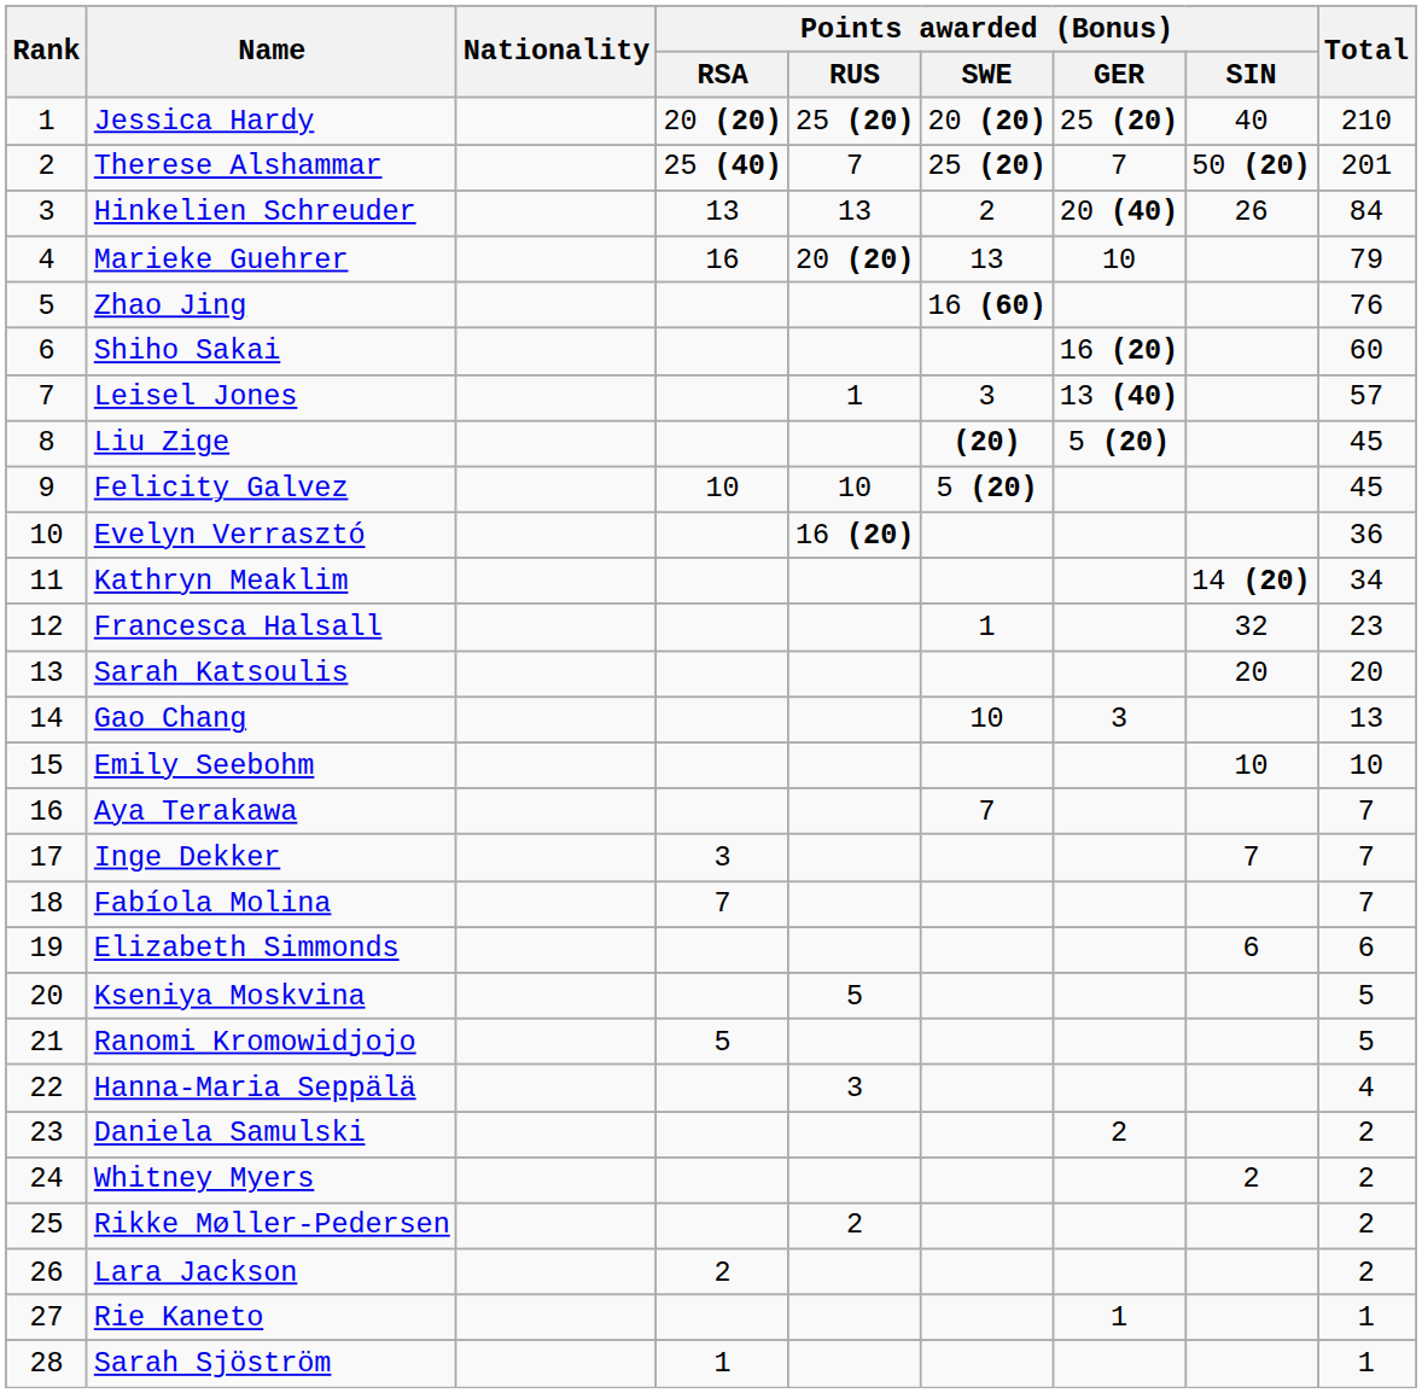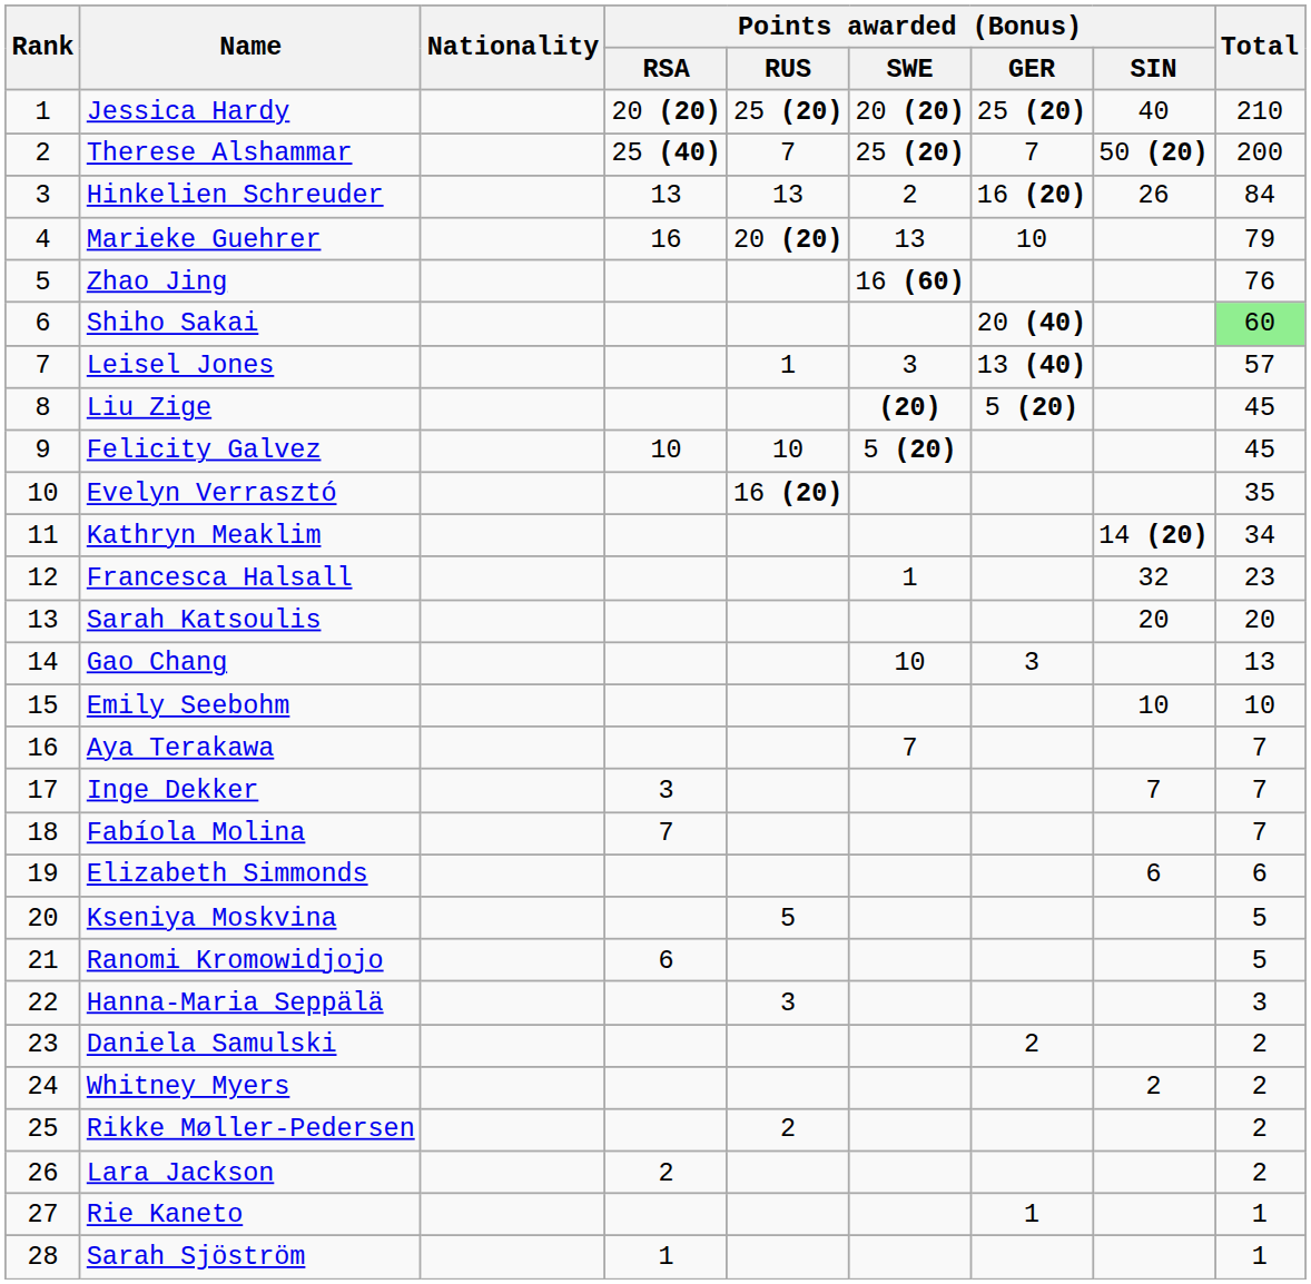 <table class="wikitable" style="text-align:center;">
 <tr>
 <th rowspan="2">Rank</th>
 <th rowspan="2">Name</th>
 <th rowspan="2">Nationality</th>
 <th colspan="5">Points awarded (Bonus)</th>
 <th rowspan="2">Total</th>
 </tr>
 <tr>
 <th>RSA</th>
 <th>RUS</th>
 <th>SWE</th>
 <th>GER</th>
 <th>SIN</th>
 </tr>
 <tr>
 <td>1</td>
 <td align="left"><a href='#'>Jessica Hardy</a></td>
 <td align="left"></td>
 <td>20 <strong>(20)</strong></td>
 <td>25 <strong>(20)</strong></td>
 <td>20 <strong>(20)</strong></td>
 <td>25 <strong>(20)</strong></td>
 <td>40</td>
 <td>210</td>
 </tr>
 <tr>
 <td>2</td>
 <td align="left"><a href='#'>Therese Alshammar</a></td>
 <td align="left"></td>
 <td>25 <strong>(40)</strong></td>
 <td>7</td>
 <td>25 <strong>(20)</strong></td>
 <td>7</td>
 <td>50 <strong>(20)</strong></td>
-<td>201</td>
+<td>200</td>
 </tr>
 <tr>
 <td>3</td>
 <td align="left"><a href='#'>Hinkelien Schreuder</a></td>
 <td align="left"></td>
 <td>13</td>
 <td>13</td>
 <td>2</td>
-<td>20 <strong>(40)</strong></td>
+<td>16 <strong>(20)</strong></td>
 <td>26</td>
 <td>84</td>
 </tr>
 <tr>
 <td>4</td>
 <td align="left"><a href='#'>Marieke Guehrer</a></td>
 <td align="left"></td>
 <td>16</td>
 <td>20 <strong>(20)</strong></td>
 <td>13</td>
 <td>10</td>
 <td></td>
 <td>79</td>
 </tr>
 <tr>
 <td>5</td>
 <td align="left"><a href='#'>Zhao Jing</a></td>
 <td align="left"></td>
 <td></td>
 <td></td>
 <td>16 <strong>(60)</strong></td>
 <td></td>
 <td></td>
 <td>76</td>
 </tr>
 <tr>
 <td>6</td>
 <td align="left"><a href='#'>Shiho Sakai</a></td>
 <td align="left"></td>
 <td></td>
 <td></td>
 <td></td>
-<td>16 <strong>(20)</strong></td>
+<td>20 <strong>(40)</strong></td>
 <td></td>
-<td>60</td>
+<td style="background: lightgreen;">60</td>
 </tr>
 <tr>
 <td>7</td>
 <td align="left"><a href='#'>Leisel Jones</a></td>
 <td align="left"></td>
 <td></td>
 <td>1</td>
 <td>3</td>
 <td>13 <strong>(40)</strong></td>
 <td></td>
 <td>57</td>
 </tr>
 <tr>
 <td>8</td>
 <td align="left"><a href='#'>Liu Zige</a></td>
 <td align="left"></td>
 <td></td>
 <td></td>
 <td><strong>(20)</strong></td>
 <td>5 <strong>(20)</strong></td>
 <td></td>
 <td>45</td>
 </tr>
 <tr>
 <td>9</td>
 <td align="left"><a href='#'>Felicity Galvez</a></td>
 <td align="left"></td>
 <td>10</td>
 <td>10</td>
 <td>5 <strong>(20)</strong></td>
 <td></td>
 <td></td>
 <td>45</td>
 </tr>
 <tr>
 <td>10</td>
 <td align="left"><a href='#'>Evelyn Verrasztó</a></td>
 <td align="left"></td>
 <td></td>
 <td>16 <strong>(20)</strong></td>
 <td></td>
 <td></td>
 <td></td>
-<td>36</td>
+<td>35</td>
 </tr>
 <tr>
 <td>11</td>
 <td align="left"><a href='#'>Kathryn Meaklim</a></td>
 <td align="left"></td>
 <td></td>
 <td></td>
 <td></td>
 <td></td>
 <td>14 <strong>(20)</strong></td>
 <td>34</td>
 </tr>
 <tr>
 <td>12</td>
 <td align="left"><a href='#'>Francesca Halsall</a></td>
 <td align="left"></td>
 <td></td>
 <td></td>
 <td>1</td>
 <td></td>
 <td>32</td>
 <td>23</td>
 </tr>
 <tr>
 <td>13</td>
 <td align="left"><a href='#'>Sarah Katsoulis</a></td>
 <td align="left"></td>
 <td></td>
 <td></td>
 <td></td>
 <td></td>
 <td>20</td>
 <td>20</td>
 </tr>
 <tr>
 <td>14</td>
 <td align="left"><a href='#'>Gao Chang</a></td>
 <td align="left"></td>
 <td></td>
 <td></td>
 <td>10</td>
 <td>3</td>
 <td></td>
 <td>13</td>
 </tr>
 <tr>
 <td>15</td>
 <td align="left"><a href='#'>Emily Seebohm</a></td>
 <td align="left"></td>
 <td></td>
 <td></td>
 <td></td>
 <td></td>
 <td>10</td>
 <td>10</td>
 </tr>
 <tr>
 <td>16</td>
 <td align="left"><a href='#'>Aya Terakawa</a></td>
 <td align="left"></td>
 <td></td>
 <td></td>
 <td>7</td>
 <td></td>
 <td></td>
 <td>7</td>
 </tr>
 <tr>
 <td>17</td>
 <td align="left"><a href='#'>Inge Dekker</a></td>
 <td align="left"></td>
 <td>3</td>
 <td></td>
 <td></td>
 <td></td>
 <td>7</td>
 <td>7</td>
 </tr>
 <tr>
 <td>18</td>
 <td align="left"><a href='#'>Fabíola Molina</a></td>
 <td align="left"></td>
 <td>7</td>
 <td></td>
 <td></td>
 <td></td>
 <td></td>
 <td>7</td>
 </tr>
 <tr>
 <td>19</td>
 <td align="left"><a href='#'>Elizabeth Simmonds</a></td>
 <td align="left"></td>
 <td></td>
 <td></td>
 <td></td>
 <td></td>
 <td>6</td>
 <td>6</td>
 </tr>
 <tr>
 <td>20</td>
 <td align="left"><a href='#'>Kseniya Moskvina</a></td>
 <td align="left"></td>
 <td></td>
 <td>5</td>
 <td></td>
 <td></td>
 <td></td>
 <td>5</td>
 </tr>
 <tr>
 <td>21</td>
 <td align="left"><a href='#'>Ranomi Kromowidjojo</a></td>
 <td align="left"></td>
-<td>5</td>
+<td>6</td>
 <td></td>
 <td></td>
 <td></td>
 <td></td>
 <td>5</td>
 </tr>
 <tr>
 <td>22</td>
 <td align="left"><a href='#'>Hanna-Maria Seppälä</a></td>
 <td align="left"></td>
 <td></td>
 <td>3</td>
 <td></td>
 <td></td>
 <td></td>
-<td>4</td>
+<td>3</td>
 </tr>
 <tr>
 <td>23</td>
 <td align="left"><a href='#'>Daniela Samulski</a></td>
 <td align="left"></td>
 <td></td>
 <td></td>
 <td></td>
 <td>2</td>
 <td></td>
 <td>2</td>
 </tr>
 <tr>
 <td>24</td>
 <td align="left"><a href='#'>Whitney Myers</a></td>
 <td align="left"></td>
 <td></td>
 <td></td>
 <td></td>
 <td></td>
 <td>2</td>
 <td>2</td>
 </tr>
 <tr>
 <td>25</td>
 <td align="left"><a href='#'>Rikke Møller-Pedersen</a></td>
 <td align="left"></td>
 <td></td>
 <td>2</td>
 <td></td>
 <td></td>
 <td></td>
 <td>2</td>
 </tr>
 <tr>
 <td>26</td>
 <td align="left"><a href='#'>Lara Jackson</a></td>
 <td align="left"></td>
 <td>2</td>
 <td></td>
 <td></td>
 <td></td>
 <td></td>
 <td>2</td>
 </tr>
 <tr>
 <td>27</td>
 <td align="left"><a href='#'>Rie Kaneto</a></td>
 <td align="left"></td>
 <td></td>
 <td></td>
 <td></td>
 <td>1</td>
 <td></td>
 <td>1</td>
 </tr>
 <tr>
 <td>28</td>
 <td align="left"><a href='#'>Sarah Sjöström</a></td>
 <td align="left"></td>
 <td>1</td>
 <td></td>
 <td></td>
 <td></td>
 <td></td>
 <td>1</td>
 </tr>
 </table>
